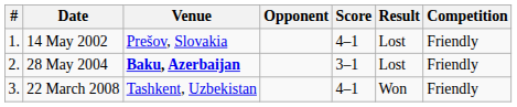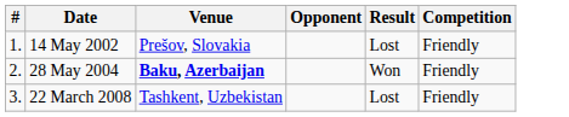 <table class="wikitable">
 <tr>
 <th>#</th>
 <th>Date</th>
 <th>Venue</th>
 <th>Opponent</th>
-<th>Score</th>
 <th>Result</th>
 <th>Competition</th>
 </tr>
 <tr>
 <td>1.</td>
 <td>14 May 2002</td>
 <td><a href='#'>Prešov</a>, <a href='#'>Slovakia</a></td>
 <td></td>
-<td>4–1</td>
 <td>Lost</td>
 <td>Friendly</td>
 </tr>
 <tr>
 <td>2.</td>
 <td>28 May 2004</td>
 <td><strong><a href='#'>Baku</a>, <a href='#'>Azerbaijan</a></strong></td>
 <td></td>
-<td>3–1</td>
-<td>Lost</td>
+<td>Won</td>
 <td>Friendly</td>
 </tr>
 <tr>
 <td>3.</td>
 <td>22 March 2008</td>
 <td><a href='#'>Tashkent</a>, <a href='#'>Uzbekistan</a></td>
 <td></td>
-<td>4–1</td>
-<td>Won</td>
+<td>Lost</td>
 <td>Friendly</td>
 </tr>
 </table>
